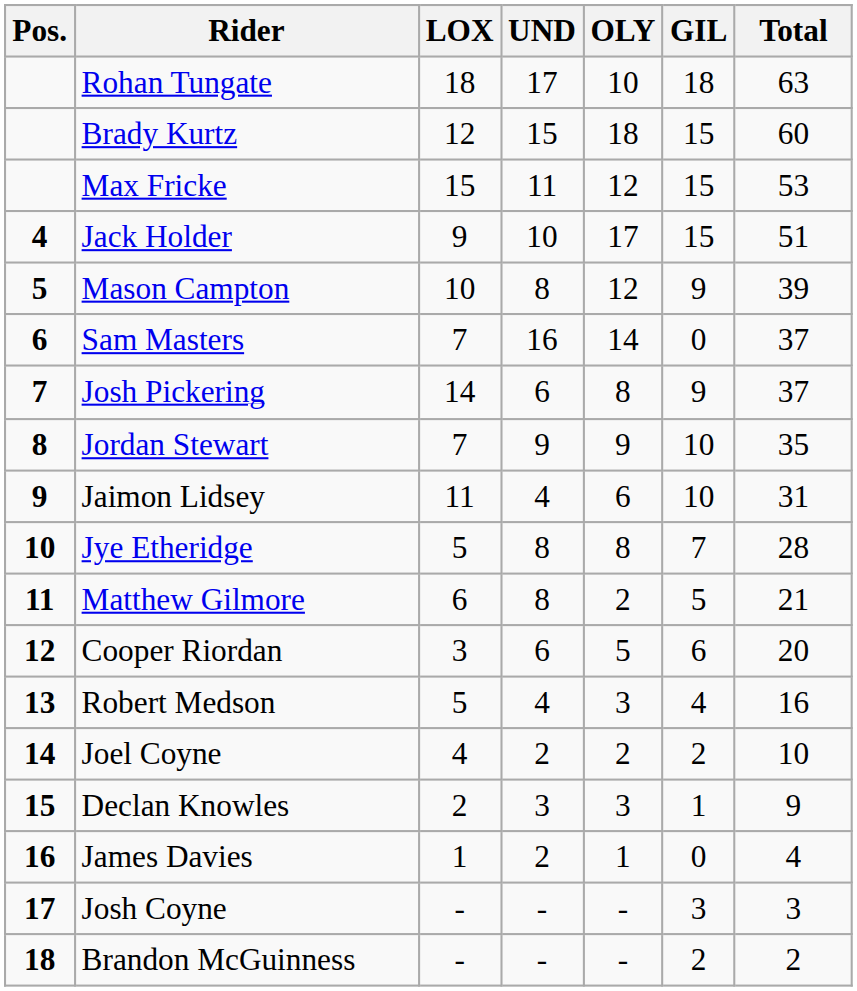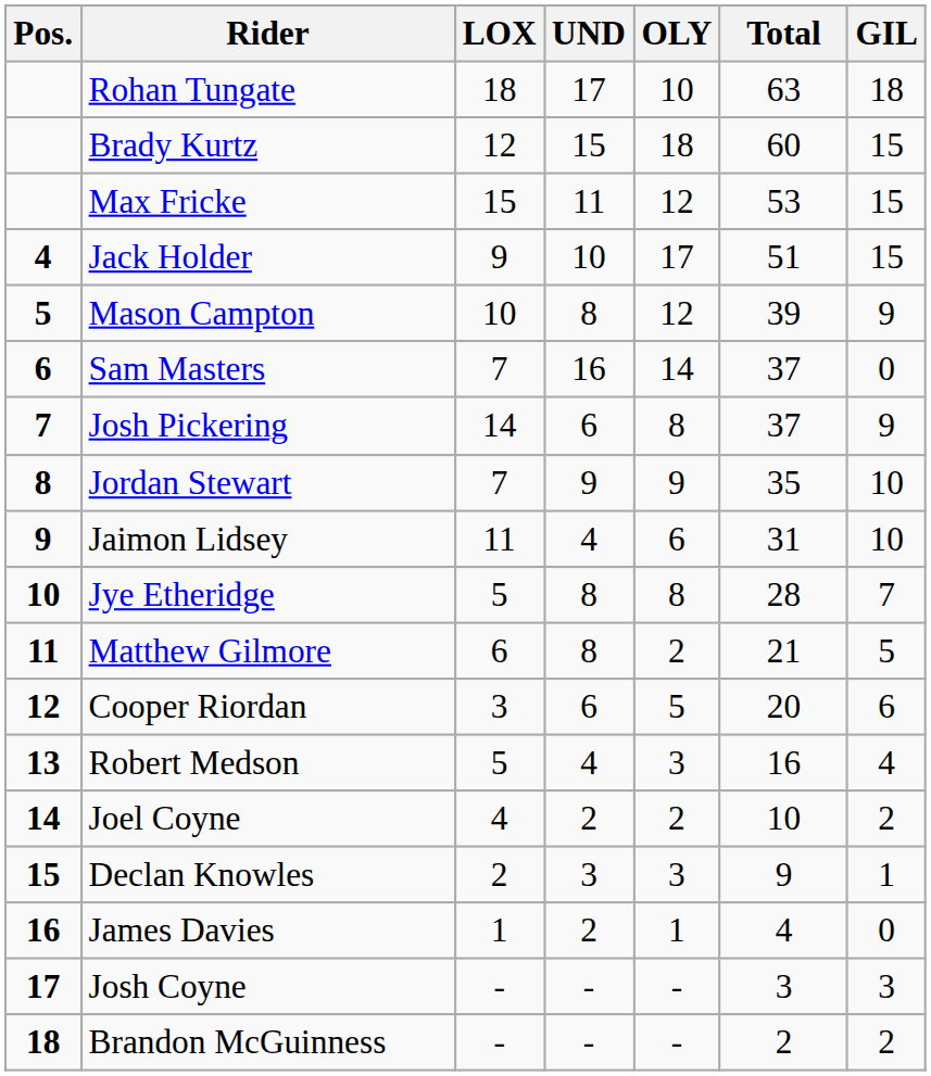 <table class="wikitable" style="font-size: 95%">
 <tr>
 <th width=20px>Pos.</th>
 <th width=160px>Rider</th>
 <th width=25px>LOX</th>
 <th width=25px>UND</th>
 <th width=25px>OLY</th>
+<th width=50px>Total</th>
 <th width=25px>GIL</th>
-<th width=50px>Total</th>
 </tr>
 <tr align="center" >
 <td></td>
 <td align="left"><a href='#'>Rohan Tungate</a></td>
 <td>18</td>
 <td>17</td>
 <td>10</td>
+<td>63</td>
 <td>18</td>
-<td>63</td>
 </tr>
 <tr align="center" >
 <td></td>
 <td align="left"><a href='#'>Brady Kurtz</a></td>
 <td>12</td>
 <td>15</td>
 <td>18</td>
+<td>60</td>
 <td>15</td>
-<td>60</td>
 </tr>
 <tr align="center" >
 <td></td>
 <td align="left"><a href='#'>Max Fricke</a></td>
 <td>15</td>
 <td>11</td>
 <td>12</td>
+<td>53</td>
 <td>15</td>
-<td>53</td>
 </tr>
 <tr align="center">
 <td><strong>4</strong></td>
 <td align="left"><a href='#'>Jack Holder</a></td>
 <td>9</td>
 <td>10</td>
 <td>17</td>
+<td>51</td>
 <td>15</td>
-<td>51</td>
 </tr>
 <tr align="center">
 <td><strong>5</strong></td>
 <td align="left"><a href='#'>Mason Campton</a></td>
 <td>10</td>
 <td>8</td>
 <td>12</td>
+<td>39</td>
 <td>9</td>
-<td>39</td>
 </tr>
 <tr align="center">
 <td><strong>6</strong></td>
 <td align="left"><a href='#'>Sam Masters</a></td>
 <td>7</td>
 <td>16</td>
 <td>14</td>
+<td>37</td>
 <td>0</td>
-<td>37</td>
 </tr>
 <tr align="center">
 <td><strong>7</strong></td>
 <td align="left"><a href='#'>Josh Pickering</a></td>
 <td>14</td>
 <td>6</td>
 <td>8</td>
+<td>37</td>
 <td>9</td>
-<td>37</td>
 </tr>
 <tr align="center">
 <td><strong>8</strong></td>
 <td align="left"><a href='#'>Jordan Stewart</a></td>
 <td>7</td>
 <td>9</td>
 <td>9</td>
+<td>35</td>
 <td>10</td>
-<td>35</td>
 </tr>
 <tr align="center">
 <td><strong>9</strong></td>
 <td align="left">Jaimon Lidsey</td>
 <td>11</td>
 <td>4</td>
 <td>6</td>
+<td>31</td>
 <td>10</td>
-<td>31</td>
 </tr>
 <tr align="center">
 <td><strong>10</strong></td>
 <td align="left"><a href='#'>Jye Etheridge</a></td>
 <td>5</td>
 <td>8</td>
 <td>8</td>
+<td>28</td>
 <td>7</td>
-<td>28</td>
 </tr>
 <tr align="center">
 <td><strong>11</strong></td>
 <td align="left"><a href='#'>Matthew Gilmore</a></td>
 <td>6</td>
 <td>8</td>
 <td>2</td>
+<td>21</td>
 <td>5</td>
-<td>21</td>
 </tr>
 <tr align="center">
 <td><strong>12</strong></td>
 <td align="left">Cooper Riordan</td>
 <td>3</td>
 <td>6</td>
 <td>5</td>
+<td>20</td>
 <td>6</td>
-<td>20</td>
 </tr>
 <tr align="center">
 <td><strong>13</strong></td>
 <td align="left">Robert Medson</td>
 <td>5</td>
 <td>4</td>
 <td>3</td>
+<td>16</td>
 <td>4</td>
-<td>16</td>
 </tr>
 <tr align="center">
 <td><strong>14</strong></td>
 <td align="left">Joel Coyne</td>
 <td>4</td>
 <td>2</td>
 <td>2</td>
+<td>10</td>
 <td>2</td>
-<td>10</td>
 </tr>
 <tr align="center">
 <td><strong>15</strong></td>
 <td align="left">Declan Knowles</td>
 <td>2</td>
 <td>3</td>
 <td>3</td>
+<td>9</td>
 <td>1</td>
-<td>9</td>
 </tr>
 <tr align="center">
 <td><strong>16</strong></td>
 <td align="left">James Davies</td>
 <td>1</td>
 <td>2</td>
 <td>1</td>
+<td>4</td>
 <td>0</td>
-<td>4</td>
 </tr>
 <tr align="center">
 <td><strong>17</strong></td>
 <td align="left">Josh Coyne</td>
 <td>-</td>
 <td>-</td>
 <td>-</td>
 <td>3</td>
 <td>3</td>
 </tr>
 <tr align="center">
 <td><strong>18</strong></td>
 <td align="left">Brandon McGuinness</td>
 <td>-</td>
 <td>-</td>
 <td>-</td>
 <td>2</td>
 <td>2</td>
 </tr>
 </table>
